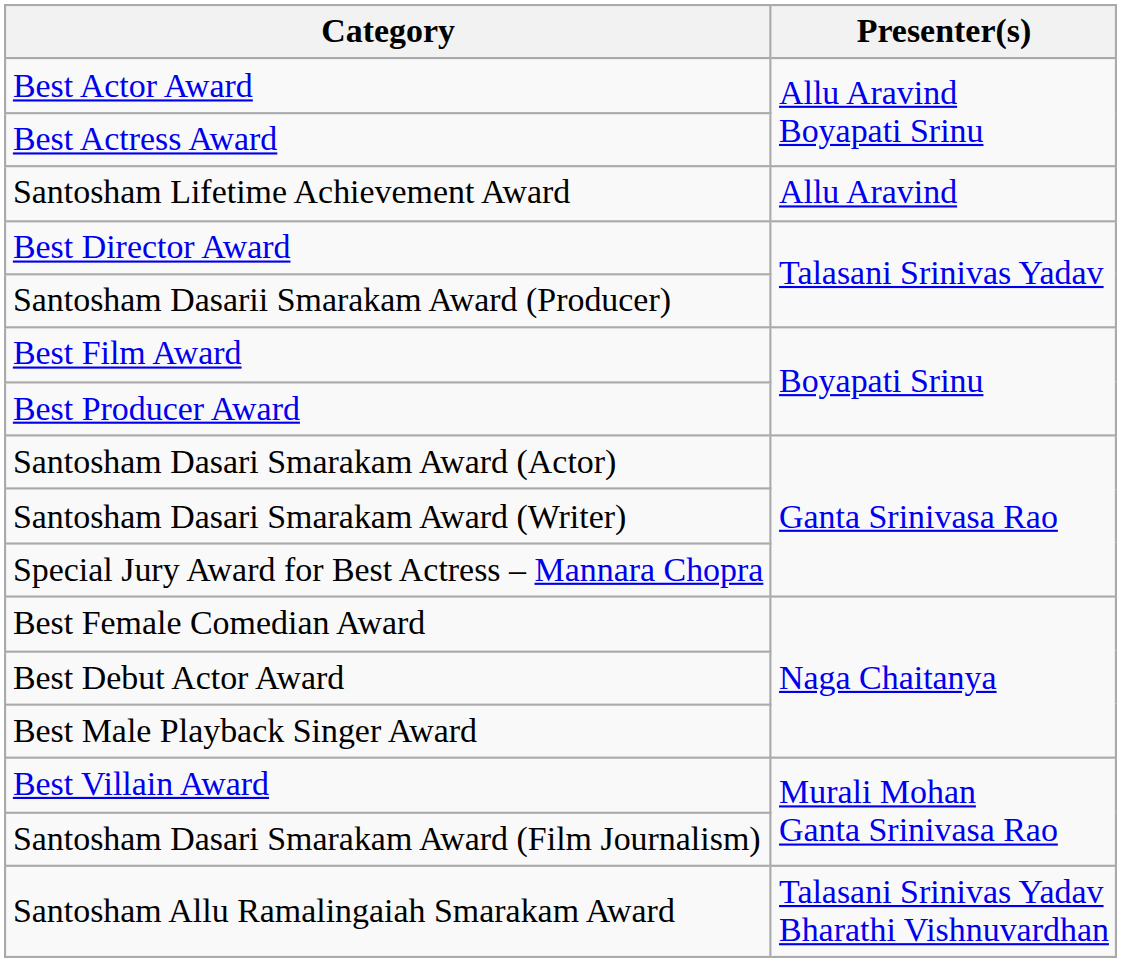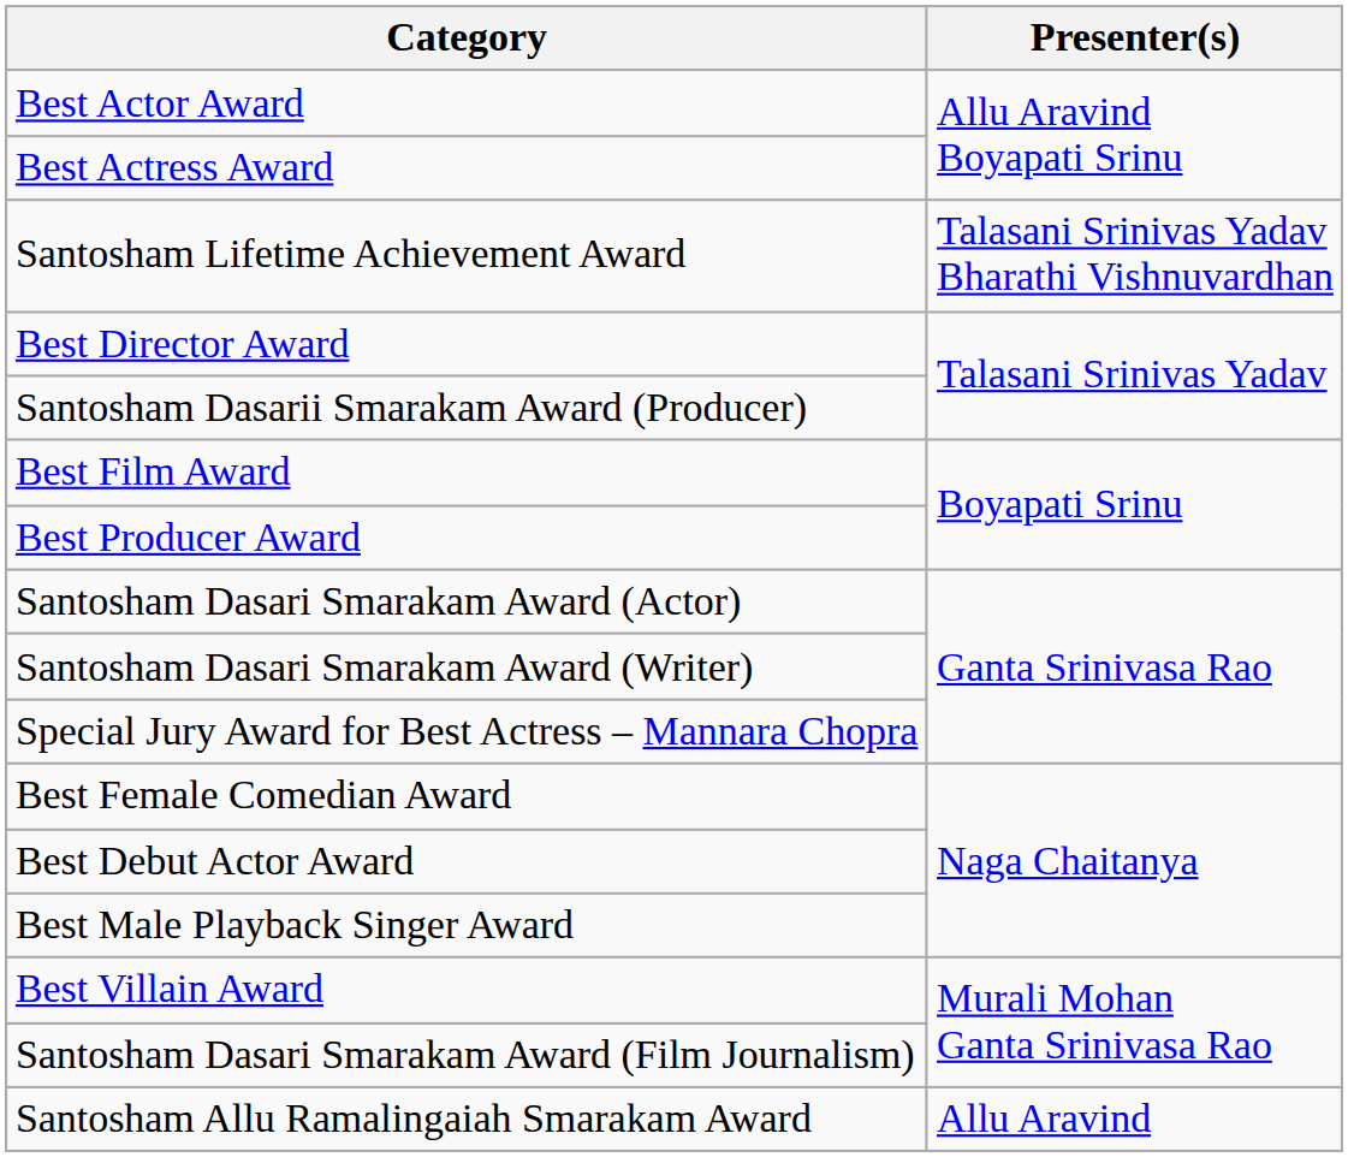 <table class="wikitable">
 <tr>
 <th>Category</th>
 <th>Presenter(s)</th>
 </tr>
 <tr>
 <td><a href='#'>Best Actor Award</a></td>
 <td rowspan="2"><a href='#'>Allu Aravind</a><br><a href='#'>Boyapati Srinu</a></td>
 </tr>
 <tr>
 <td><a href='#'>Best Actress Award</a></td>
 </tr>
 <tr>
 <td>Santosham Lifetime Achievement Award</td>
-<td><a href='#'>Allu Aravind</a></td>
+<td><a href='#'>Talasani Srinivas Yadav</a><br><a href='#'>Bharathi Vishnuvardhan</a></td>
 </tr>
 <tr>
 <td><a href='#'>Best Director Award</a></td>
 <td rowspan="2"><a href='#'>Talasani Srinivas Yadav</a></td>
 </tr>
 <tr>
 <td>Santosham Dasarii Smarakam Award (Producer)</td>
 </tr>
 <tr>
 <td><a href='#'>Best Film Award</a></td>
 <td rowspan="2"><a href='#'>Boyapati Srinu</a></td>
 </tr>
 <tr>
 <td><a href='#'>Best Producer Award</a></td>
 </tr>
 <tr>
 <td>Santosham Dasari Smarakam Award (Actor)</td>
 <td rowspan="3"><a href='#'>Ganta Srinivasa Rao</a></td>
 </tr>
 <tr>
 <td>Santosham Dasari Smarakam Award (Writer)</td>
 </tr>
 <tr>
 <td>Special Jury Award for Best Actress – <a href='#'>Mannara Chopra</a></td>
 </tr>
 <tr>
 <td>Best Female Comedian Award</td>
 <td rowspan="3"><a href='#'>Naga Chaitanya</a></td>
 </tr>
 <tr>
 <td>Best Debut Actor Award</td>
 </tr>
 <tr>
 <td>Best Male Playback Singer Award</td>
 </tr>
 <tr>
 <td><a href='#'>Best Villain Award</a></td>
 <td rowspan="2"><a href='#'>Murali Mohan</a><br><a href='#'>Ganta Srinivasa Rao</a></td>
 </tr>
 <tr>
 <td>Santosham Dasari Smarakam Award (Film Journalism)</td>
 </tr>
 <tr>
 <td>Santosham Allu Ramalingaiah Smarakam Award</td>
-<td><a href='#'>Talasani Srinivas Yadav</a><br><a href='#'>Bharathi Vishnuvardhan</a></td>
+<td><a href='#'>Allu Aravind</a></td>
 </tr>
 </table>
